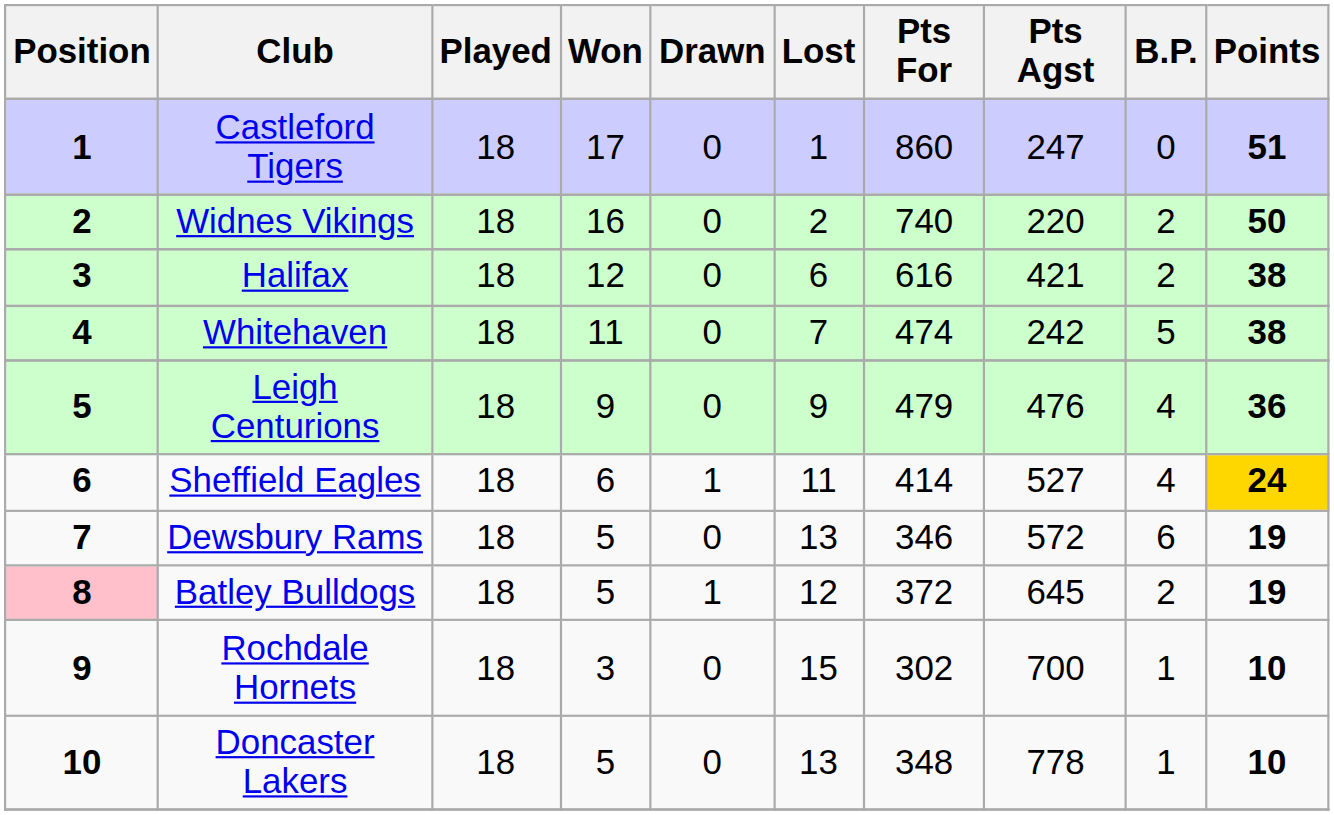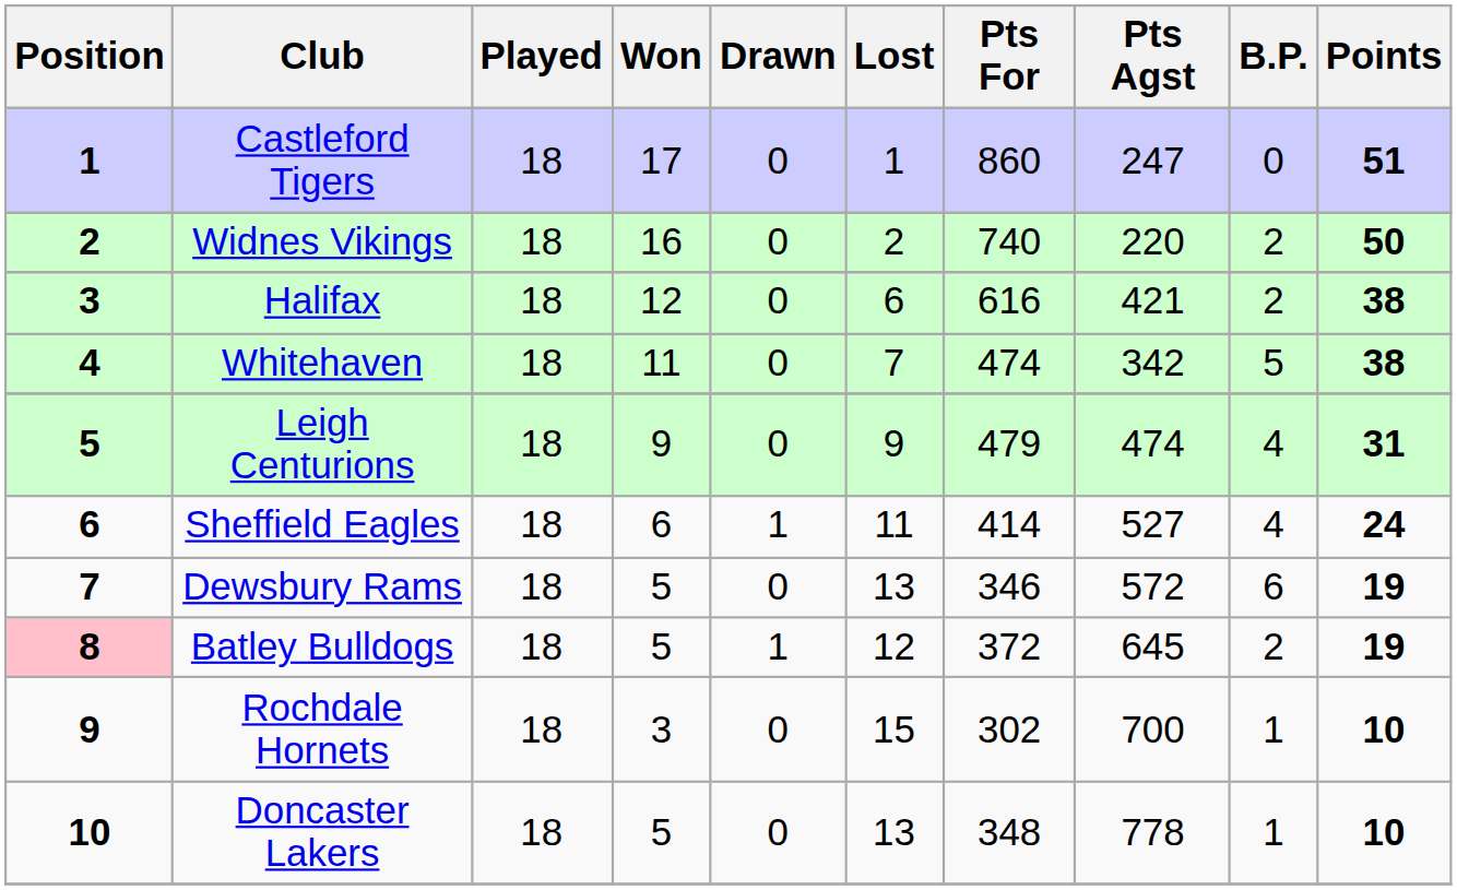 <table class="wikitable" style="text-align:center;">
 <tr>
 <th><strong>Position</strong></th>
 <th><strong>Club</strong></th>
 <th><strong>Played</strong></th>
 <th><strong>Won</strong></th>
 <th><strong>Drawn</strong></th>
 <th><strong>Lost</strong></th>
 <th><strong>Pts For</strong></th>
 <th><strong>Pts Agst</strong></th>
 <th><strong>B.P.</strong></th>
 <th><strong>Points</strong></th>
 </tr>
 <tr --->
 </tr>
 <tr align=center style="background:#ccccff;">
 <td><strong>1</strong></td>
 <td><a href='#'>Castleford Tigers</a></td>
 <td>18</td>
 <td>17</td>
 <td>0</td>
 <td>1</td>
 <td>860</td>
 <td>247</td>
 <td>0</td>
 <td><strong>51</strong></td>
 </tr>
 <tr --->
 </tr>
 <tr align=center style="background:#ccffcc;">
 <td><strong>2</strong></td>
 <td><a href='#'>Widnes Vikings</a></td>
 <td>18</td>
 <td>16</td>
 <td>0</td>
 <td>2</td>
 <td>740</td>
 <td>220</td>
 <td>2</td>
 <td><strong>50</strong></td>
 </tr>
 <tr --->
 </tr>
 <tr align=center style="background:#ccffcc;">
 <td><strong>3</strong></td>
 <td><a href='#'>Halifax</a></td>
 <td>18</td>
 <td>12</td>
 <td>0</td>
 <td>6</td>
 <td>616</td>
 <td>421</td>
 <td>2</td>
 <td><strong>38</strong></td>
 </tr>
 <tr --->
 </tr>
 <tr align=center style="background:#ccffcc;">
 <td><strong>4</strong></td>
 <td><a href='#'>Whitehaven</a></td>
 <td>18</td>
 <td>11</td>
 <td>0</td>
 <td>7</td>
 <td>474</td>
-<td>242</td>
+<td>342</td>
 <td>5</td>
 <td><strong>38</strong></td>
 </tr>
 <tr --->
 </tr>
 <tr align=center style="background:#ccffcc;">
 <td><strong>5</strong></td>
 <td><a href='#'>Leigh Centurions</a></td>
 <td>18</td>
 <td>9</td>
 <td>0</td>
 <td>9</td>
 <td>479</td>
-<td>476</td>
+<td>474</td>
 <td>4</td>
-<td><strong>36</strong></td>
+<td><strong>31</strong></td>
 </tr>
 <tr --->
 <td><strong>6</strong></td>
 <td><a href='#'>Sheffield Eagles</a></td>
 <td>18</td>
 <td>6</td>
 <td>1</td>
 <td>11</td>
 <td>414</td>
 <td>527</td>
 <td>4</td>
-<td style="background: gold;"><strong>24</strong></td>
+<td><strong>24</strong></td>
 </tr>
 <tr --->
 <td><strong>7</strong></td>
 <td><a href='#'>Dewsbury Rams</a></td>
 <td>18</td>
 <td>5</td>
 <td>0</td>
 <td>13</td>
 <td>346</td>
 <td>572</td>
 <td>6</td>
 <td><strong>19</strong></td>
 </tr>
 <tr --->
 <td style="background: pink;"><strong>8</strong></td>
 <td><a href='#'>Batley Bulldogs</a></td>
 <td>18</td>
 <td>5</td>
 <td>1</td>
 <td>12</td>
 <td>372</td>
 <td>645</td>
 <td>2</td>
 <td><strong>19</strong></td>
 </tr>
 <tr --->
 <td><strong>9</strong></td>
 <td><a href='#'>Rochdale Hornets</a></td>
 <td>18</td>
 <td>3</td>
 <td>0</td>
 <td>15</td>
 <td>302</td>
 <td>700</td>
 <td>1</td>
 <td><strong>10</strong></td>
 </tr>
 <tr --->
 <td><strong>10</strong></td>
 <td><a href='#'>Doncaster Lakers</a></td>
 <td>18</td>
 <td>5</td>
 <td>0</td>
 <td>13</td>
 <td>348</td>
 <td>778</td>
 <td>1</td>
 <td><strong>10</strong></td>
 </tr>
 <tr --->
 </tr>
 <tr align=center style="background:#ff7777;color:white">
 </tr>
 </table>
